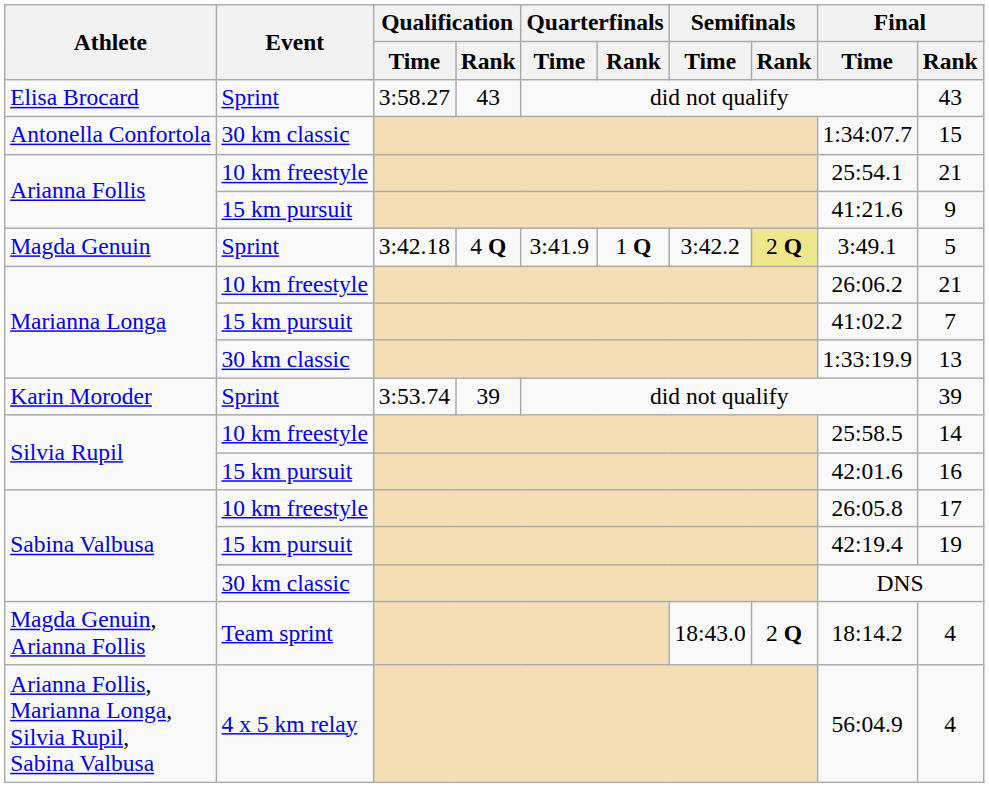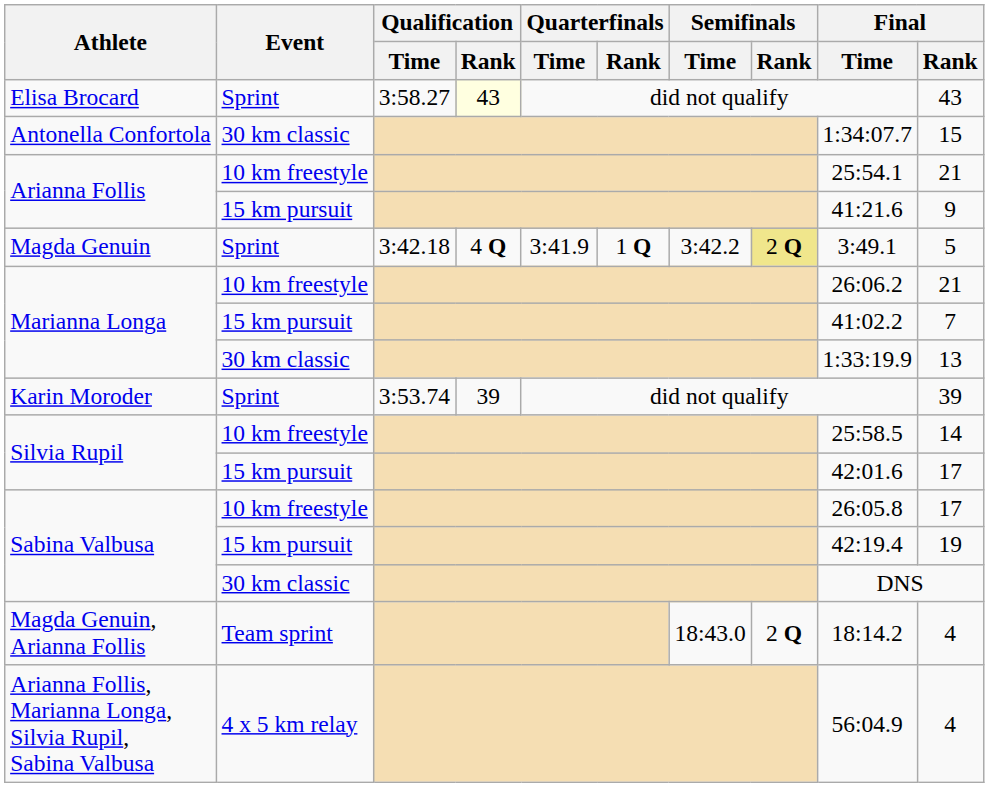 <table class="wikitable">
 <tr>
 <th rowspan="2">Athlete</th>
 <th rowspan="2">Event</th>
 <th colspan="2">Qualification</th>
 <th colspan="2">Quarterfinals</th>
 <th colspan="2">Semifinals</th>
 <th colspan="2">Final</th>
 </tr>
 <tr>
 <th>Time</th>
 <th>Rank</th>
 <th>Time</th>
 <th>Rank</th>
 <th>Time</th>
 <th>Rank</th>
 <th>Time</th>
 <th>Rank</th>
 </tr>
 <tr>
 <td><a href='#'>Elisa Brocard</a></td>
 <td><a href='#'>Sprint</a></td>
 <td align="center">3:58.27</td>
-<td align="center">43</td>
+<td align="center" style="background: lightyellow;">43</td>
 <td colspan="5" align="center">did not qualify</td>
 <td align="center">43</td>
 </tr>
 <tr>
 <td><a href='#'>Antonella Confortola</a></td>
 <td><a href='#'>30 km classic</a></td>
 <td colspan="6" bgcolor="wheat"></td>
 <td align="center">1:34:07.7</td>
 <td align="center">15</td>
 </tr>
 <tr>
 <td rowspan=2><a href='#'>Arianna Follis</a></td>
 <td><a href='#'>10 km freestyle</a></td>
 <td colspan="6" bgcolor="wheat"></td>
 <td align="center">25:54.1</td>
 <td align="center">21</td>
 </tr>
 <tr>
 <td><a href='#'>15 km pursuit</a></td>
 <td colspan="6" bgcolor="wheat"></td>
 <td align="center">41:21.6</td>
 <td align="center">9</td>
 </tr>
 <tr>
 <td><a href='#'>Magda Genuin</a></td>
 <td><a href='#'>Sprint</a></td>
 <td align="center">3:42.18</td>
 <td align="center">4 <strong>Q</strong></td>
 <td align="center">3:41.9</td>
 <td align="center">1 <strong>Q</strong></td>
 <td align="center">3:42.2</td>
 <td align="center" style="background: khaki;">2 <strong>Q</strong></td>
 <td align="center">3:49.1</td>
 <td align="center">5</td>
 </tr>
 <tr>
 <td rowspan=3><a href='#'>Marianna Longa</a></td>
 <td><a href='#'>10 km freestyle</a></td>
 <td colspan="6" bgcolor="wheat"></td>
 <td align="center">26:06.2</td>
 <td align="center">21</td>
 </tr>
 <tr>
 <td><a href='#'>15 km pursuit</a></td>
 <td colspan="6" bgcolor="wheat"></td>
 <td align="center">41:02.2</td>
 <td align="center">7</td>
 </tr>
 <tr>
 <td><a href='#'>30 km classic</a></td>
 <td colspan="6" bgcolor="wheat"></td>
 <td align="center">1:33:19.9</td>
 <td align="center">13</td>
 </tr>
 <tr>
 <td><a href='#'>Karin Moroder</a></td>
 <td><a href='#'>Sprint</a></td>
 <td align="center">3:53.74</td>
 <td align="center">39</td>
 <td colspan="5" align="center">did not qualify</td>
 <td align="center">39</td>
 </tr>
 <tr>
 <td rowspan=2><a href='#'>Silvia Rupil</a></td>
 <td><a href='#'>10 km freestyle</a></td>
 <td colspan="6" bgcolor="wheat"></td>
 <td align="center">25:58.5</td>
 <td align="center">14</td>
 </tr>
 <tr>
 <td><a href='#'>15 km pursuit</a></td>
 <td colspan="6" bgcolor="wheat"></td>
 <td align="center">42:01.6</td>
-<td align="center">16</td>
+<td align="center">17</td>
 </tr>
 <tr>
 <td rowspan=3><a href='#'>Sabina Valbusa</a></td>
 <td><a href='#'>10 km freestyle</a></td>
 <td colspan="6" bgcolor="wheat"></td>
 <td align="center">26:05.8</td>
 <td align="center">17</td>
 </tr>
 <tr>
 <td><a href='#'>15 km pursuit</a></td>
 <td colspan="6" bgcolor="wheat"></td>
 <td align="center">42:19.4</td>
 <td align="center">19</td>
 </tr>
 <tr>
 <td><a href='#'>30 km classic</a></td>
 <td colspan="6" bgcolor="wheat"></td>
 <td colspan="2" align="center">DNS</td>
 </tr>
 <tr>
 <td><a href='#'>Magda Genuin</a>, <br><a href='#'>Arianna Follis</a></td>
 <td><a href='#'>Team sprint</a></td>
 <td colspan="4" bgcolor="wheat"></td>
 <td align="center">18:43.0</td>
 <td align="center">2 <strong>Q</strong></td>
 <td align="center">18:14.2</td>
 <td align="center">4</td>
 </tr>
 <tr>
 <td><a href='#'>Arianna Follis</a>, <br><a href='#'>Marianna Longa</a>, <br><a href='#'>Silvia Rupil</a>, <br><a href='#'>Sabina Valbusa</a></td>
 <td><a href='#'>4 x 5 km relay</a></td>
 <td colspan="6" bgcolor="wheat"></td>
 <td align="center">56:04.9</td>
 <td align="center">4</td>
 </tr>
 </table>
